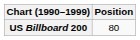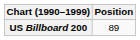 <table class="wikitable sortable plainrowheaders" style="text-align:center;">
 <tr>
 <th>Chart (1990–1999)</th>
 <th>Position</th>
 </tr>
 <tr>
 <th scope="row">US <em>Billboard</em> 200</th>
-<td style="text-align:center;">80</td>
+<td style="text-align:center;">89</td>
 </tr>
 </table>
